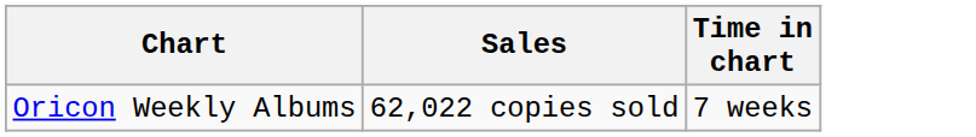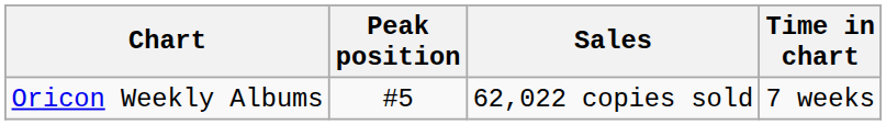 <table class="wikitable">
 <tr>
 <th align="left">Chart</th>
+<th align="center">Peak<br>position</th>
 <th align="center">Sales</th>
 <th align="center">Time in<br>chart</th>
 </tr>
 <tr>
 <td align="left"><a href='#'>Oricon</a> Weekly Albums</td>
+<td align="center">#5</td>
 <td align="">62,022 copies sold</td>
 <td align="">7 weeks</td>
 </tr>
 </table>
